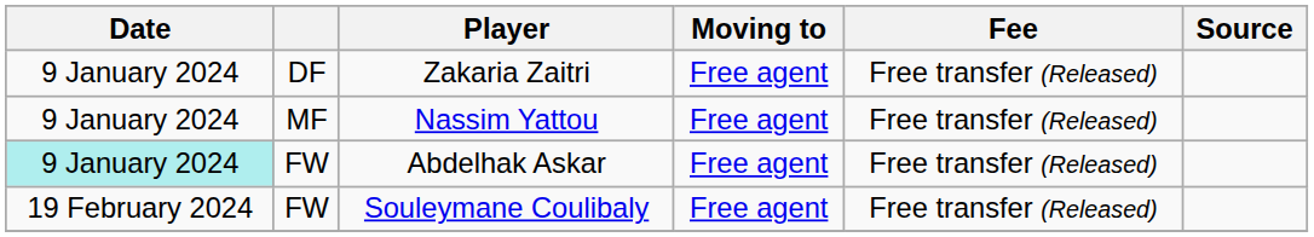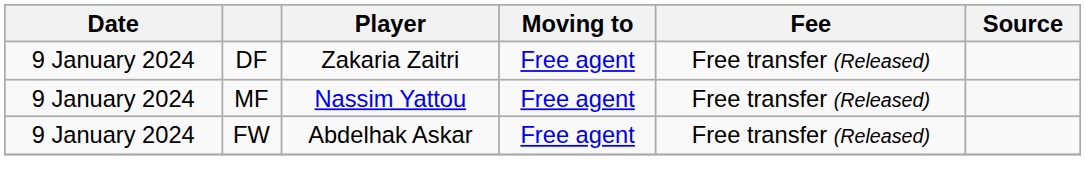 <table class="wikitable sortable" style="width:70%; text-align:center; font-size:85%; text-align:centre;">
 <tr>
 <th>Date</th>
 <th></th>
 <th>Player</th>
 <th>Moving to</th>
 <th>Fee</th>
 <th>Source</th>
 </tr>
 <tr>
 <td>9 January 2024</td>
 <td>DF</td>
 <td> Zakaria Zaitri</td>
 <td><a href='#'>Free agent</a></td>
 <td>Free transfer <small><em>(Released)</em></small></td>
 <td></td>
 </tr>
 <tr>
 <td>9 January 2024</td>
 <td>MF</td>
 <td> <a href='#'>Nassim Yattou</a></td>
 <td><a href='#'>Free agent</a></td>
 <td>Free transfer <small><em>(Released)</em></small></td>
 <td></td>
 </tr>
 <tr>
-<td style="background: paleturquoise;">9 January 2024</td>
+<td>9 January 2024</td>
 <td>FW</td>
 <td> Abdelhak Askar</td>
 <td><a href='#'>Free agent</a></td>
 <td>Free transfer <small><em>(Released)</em></small></td>
 <td></td>
 </tr>
 <tr>
-<td>19 February 2024</td>
-<td>FW</td>
-<td> <a href='#'>Souleymane Coulibaly</a></td>
-<td><a href='#'>Free agent</a></td>
-<td>Free transfer <small><em>(Released)</em></small></td>
-<td></td>
-</tr>
-<tr>
 </tr>
 </table>
